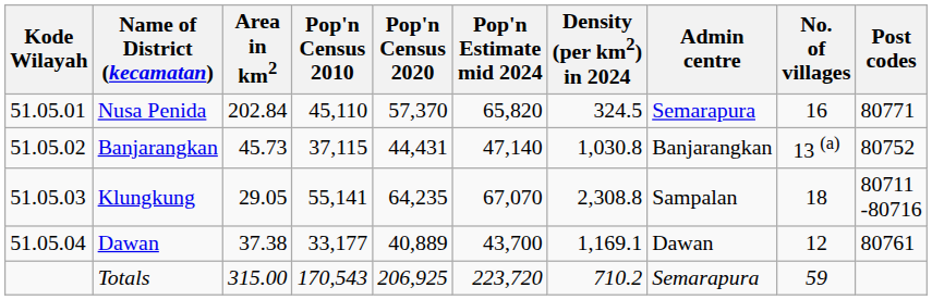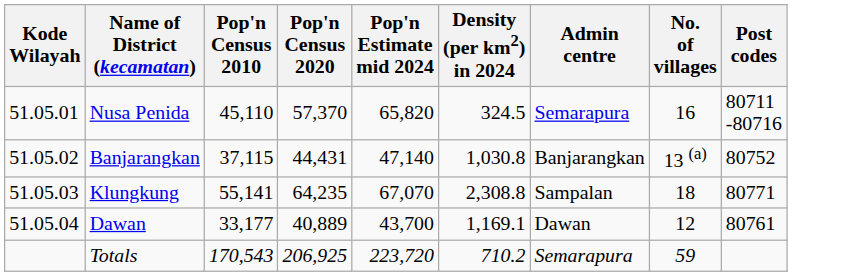 <table class="sortable wikitable">
 <tr>
 <th>Kode <br>Wilayah</th>
 <th>Name of<br>District<br>(<em><a href='#'>kecamatan</a></em>)</th>
-<th>Area <br> in<br> km<sup>2</sup></th>
 <th>Pop'n<br>Census<br>2010</th>
 <th>Pop'n<br>Census<br>2020</th>
 <th>Pop'n<br>Estimate<br>mid 2024</th>
 <th>Density<br>(per km<sup>2</sup>)<br>in 2024</th>
 <th>Admin<br>centre</th>
 <th>No. <br>of<br>villages</th>
 <th>Post<br>codes</th>
 </tr>
 <tr>
 <td>51.05.01</td>
 <td><a href='#'>Nusa Penida</a></td>
-<td align="right">202.84</td>
 <td align="right">45,110</td>
 <td align="right">57,370</td>
 <td align="right">65,820</td>
 <td align="right">324.5</td>
 <td><a href='#'>Semarapura</a></td>
 <td align="center">16</td>
-<td>80771</td>
+<td>80711<br>-80716</td>
 </tr>
 <tr>
 <td>51.05.02</td>
 <td><a href='#'>Banjarangkan</a></td>
-<td align="right">45.73</td>
 <td align="right">37,115</td>
 <td align="right">44,431</td>
 <td align="right">47,140</td>
 <td align="right">1,030.8</td>
 <td>Banjarangkan</td>
 <td align="center">13 <sup>(a)</sup></td>
 <td>80752</td>
 </tr>
 <tr>
 <td>51.05.03</td>
 <td><a href='#'>Klungkung</a></td>
-<td align="right">29.05</td>
 <td align="right">55,141</td>
 <td align="right">64,235</td>
 <td align="right">67,070</td>
 <td align="right">2,308.8</td>
 <td>Sampalan</td>
 <td align="center">18</td>
-<td>80711<br>-80716</td>
+<td>80771</td>
 </tr>
 <tr>
 <td>51.05.04</td>
 <td><a href='#'>Dawan</a></td>
-<td align="right">37.38</td>
 <td align="right">33,177</td>
 <td align="right">40,889</td>
 <td align="right">43,700</td>
 <td align="right">1,169.1</td>
 <td>Dawan</td>
 <td align="center">12</td>
 <td>80761</td>
 </tr>
 <tr>
 <td></td>
 <td><em>Totals</em></td>
-<td align="right"><em>315.00</em></td>
 <td align="right"><em>170,543</em></td>
 <td align="right"><em>206,925</em></td>
 <td align="right"><em>223,720</em></td>
 <td align="right"><em>710.2</em></td>
 <td><em>Semarapura</em></td>
 <td align="center"><em>59</em></td>
 <td></td>
 </tr>
 </table>
